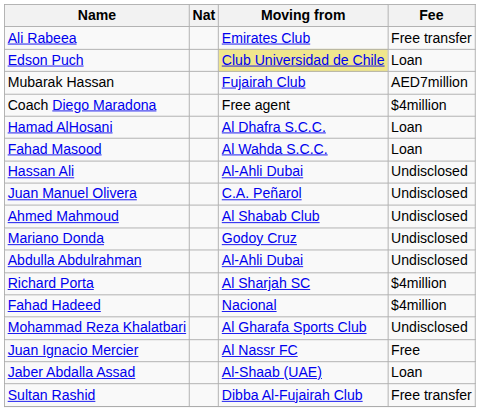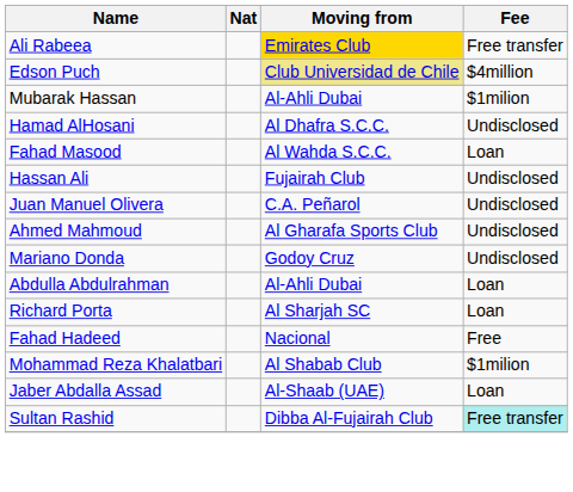 <table class="wikitable sortable">
 <tr>
 <th>Name</th>
 <th>Nat</th>
 <th>Moving from</th>
 <th>Fee</th>
 </tr>
 <tr>
 <td><a href='#'>Ali Rabeea</a></td>
 <td></td>
-<td><a href='#'>Emirates Club</a></td>
+<td style="background: gold;"><a href='#'>Emirates Club</a></td>
 <td>Free transfer</td>
 </tr>
 <tr>
 <td><a href='#'>Edson Puch</a></td>
 <td></td>
 <td style="background: khaki;"><a href='#'>Club Universidad de Chile</a></td>
-<td>Loan</td>
+<td>$4million</td>
 </tr>
 <tr>
 <td>Mubarak Hassan</td>
 <td></td>
-<td><a href='#'>Fujairah Club</a></td>
-<td>AED7million</td>
-</tr>
-<tr>
-<td>Coach <a href='#'>Diego Maradona</a></td>
-<td></td>
-<td>Free agent</td>
-<td>$4million</td>
+<td><a href='#'>Al-Ahli Dubai</a></td>
+<td>$1milion</td>
 </tr>
 <tr>
 <td><a href='#'>Hamad AlHosani</a></td>
 <td></td>
 <td><a href='#'>Al Dhafra S.C.C.</a></td>
-<td>Loan</td>
+<td>Undisclosed</td>
 </tr>
 <tr>
 <td><a href='#'>Fahad Masood</a></td>
 <td></td>
 <td><a href='#'>Al Wahda S.C.C.</a></td>
 <td>Loan</td>
 </tr>
 <tr>
 <td><a href='#'>Hassan Ali</a></td>
 <td></td>
-<td><a href='#'>Al-Ahli Dubai</a></td>
+<td><a href='#'>Fujairah Club</a></td>
 <td>Undisclosed</td>
 </tr>
 <tr>
 <td><a href='#'>Juan Manuel Olivera</a></td>
 <td></td>
 <td><a href='#'>C.A. Peñarol</a></td>
 <td>Undisclosed</td>
 </tr>
 <tr>
 <td><a href='#'>Ahmed Mahmoud</a></td>
 <td></td>
-<td><a href='#'>Al Shabab Club</a></td>
+<td> <a href='#'>Al Gharafa Sports Club</a></td>
 <td>Undisclosed</td>
 </tr>
 <tr>
 <td><a href='#'>Mariano Donda</a></td>
 <td></td>
 <td><a href='#'>Godoy Cruz</a></td>
 <td>Undisclosed</td>
 </tr>
 <tr>
 <td><a href='#'>Abdulla Abdulrahman</a></td>
 <td></td>
 <td><a href='#'>Al-Ahli Dubai</a></td>
-<td>Undisclosed</td>
+<td>Loan</td>
 </tr>
 <tr>
 <td><a href='#'>Richard Porta</a></td>
 <td></td>
 <td><a href='#'>Al Sharjah SC</a></td>
-<td>$4million</td>
+<td>Loan</td>
 </tr>
 <tr>
 <td><a href='#'>Fahad Hadeed</a></td>
 <td></td>
 <td><a href='#'>Nacional</a></td>
-<td>$4million</td>
+<td>Free</td>
 </tr>
 <tr>
 <td><a href='#'>Mohammad Reza Khalatbari</a></td>
 <td></td>
-<td> <a href='#'>Al Gharafa Sports Club</a></td>
-<td>Undisclosed</td>
-</tr>
-<tr>
-<td><a href='#'>Juan Ignacio Mercier</a></td>
-<td></td>
-<td> <a href='#'>Al Nassr FC</a></td>
-<td>Free</td>
+<td><a href='#'>Al Shabab Club</a></td>
+<td>$1milion</td>
 </tr>
 <tr>
 <td><a href='#'>Jaber Abdalla Assad</a></td>
 <td></td>
 <td> <a href='#'>Al-Shaab (UAE)</a></td>
 <td>Loan</td>
 </tr>
 <tr>
 <td><a href='#'>Sultan Rashid</a></td>
 <td></td>
 <td> <a href='#'>Dibba Al-Fujairah Club</a></td>
-<td>Free transfer</td>
+<td style="background: paleturquoise;">Free transfer</td>
 </tr>
 <tr>
 </tr>
 </table>
